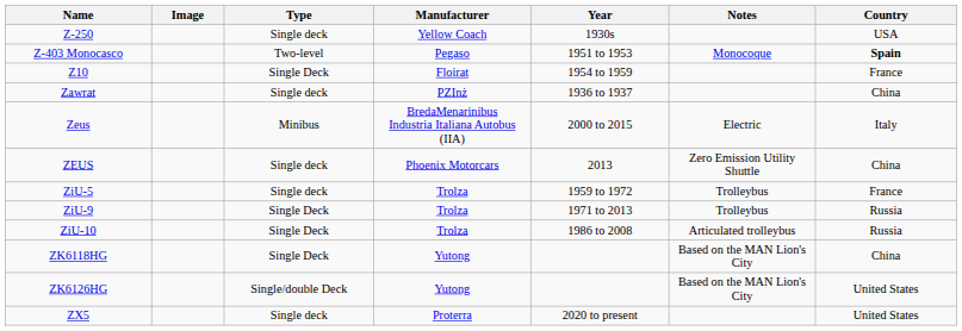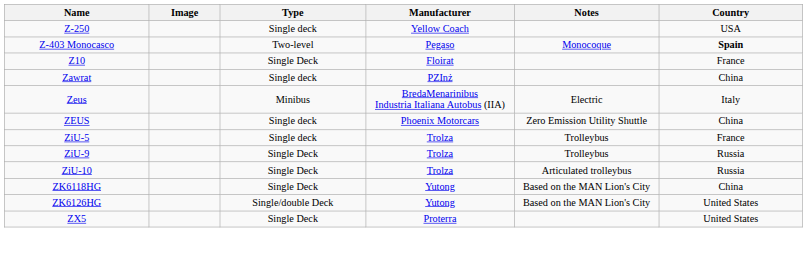 <table class="wikitable sortable sticky-header mw-datatable" style=text-align:center;>
 <tr>
 <th style="width:15em;">Name</th>
 <th style="width:7em;">Image</th>
 <th style="width:15em;">Type</th>
 <th style="width:15em;">Manufacturer</th>
-<th style="width:15em;">Year</th>
 <th class="unsortable", style="width:15em;">Notes</th>
 <th style="width:15em;">Country</th>
 </tr>
 <tr>
 <td><a href='#'>Z-250</a></td>
 <td></td>
 <td>Single deck</td>
 <td><a href='#'>Yellow Coach</a></td>
-<td>1930s</td>
 <td></td>
 <td>USA</td>
 </tr>
 <tr>
 <td><a href='#'>Z-403 Monocasco</a></td>
 <td></td>
 <td>Two-level</td>
 <td><a href='#'>Pegaso</a></td>
-<td>1951 to 1953</td>
 <td><a href='#'>Monocoque</a></td>
 <td><strong>Spain</strong></td>
 </tr>
 <tr>
 <td><a href='#'>Z10</a></td>
 <td></td>
 <td>Single Deck</td>
 <td><a href='#'>Floirat</a></td>
-<td>1954 to 1959</td>
 <td></td>
 <td>France</td>
 </tr>
 <tr>
 <td><a href='#'>Zawrat</a></td>
 <td></td>
 <td>Single deck</td>
 <td><a href='#'>PZInż</a></td>
-<td>1936 to 1937</td>
 <td></td>
 <td>China</td>
 </tr>
 <tr>
 <td><a href='#'>Zeus</a></td>
 <td></td>
 <td>Minibus</td>
 <td><a href='#'>BredaMenarinibus</a><br><a href='#'>Industria Italiana Autobus</a> (IIA)</td>
-<td>2000 to 2015</td>
 <td>Electric</td>
 <td>Italy</td>
 </tr>
 <tr>
 <td><a href='#'>ZEUS</a></td>
 <td></td>
 <td>Single deck</td>
 <td><a href='#'>Phoenix Motorcars</a></td>
-<td>2013</td>
 <td>Zero Emission Utility Shuttle</td>
 <td>China</td>
 </tr>
 <tr>
 <td><a href='#'>ZiU-5</a></td>
 <td></td>
 <td>Single deck</td>
 <td><a href='#'>Trolza</a></td>
-<td>1959 to 1972</td>
 <td>Trolleybus</td>
 <td>France</td>
 </tr>
 <tr>
 <td><a href='#'>ZiU-9</a></td>
 <td></td>
 <td>Single Deck</td>
 <td><a href='#'>Trolza</a></td>
-<td>1971 to 2013</td>
 <td>Trolleybus</td>
 <td>Russia</td>
 </tr>
 <tr>
 <td><a href='#'>ZiU-10</a></td>
 <td></td>
 <td>Single Deck</td>
 <td><a href='#'>Trolza</a></td>
-<td>1986 to 2008</td>
 <td>Articulated trolleybus</td>
 <td>Russia</td>
 </tr>
 <tr>
 <td><a href='#'>ZK6118HG</a></td>
 <td></td>
 <td>Single Deck</td>
 <td><a href='#'>Yutong</a></td>
-<td></td>
 <td>Based on the MAN Lion's City</td>
 <td>China</td>
 </tr>
 <tr>
 <td><a href='#'>ZK6126HG</a></td>
 <td></td>
 <td>Single/double Deck</td>
 <td><a href='#'>Yutong</a></td>
-<td></td>
 <td>Based on the MAN Lion's City</td>
 <td>United States</td>
 </tr>
 <tr>
 <td><a href='#'>ZX5</a></td>
 <td></td>
-<td>Single deck</td>
+<td>Single Deck</td>
 <td><a href='#'>Proterra</a></td>
-<td>2020 to present</td>
 <td></td>
 <td>United States</td>
 </tr>
 </table>
